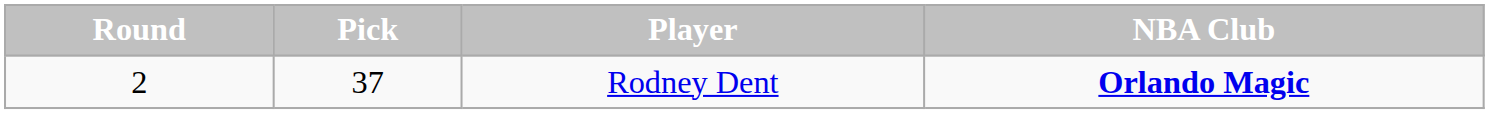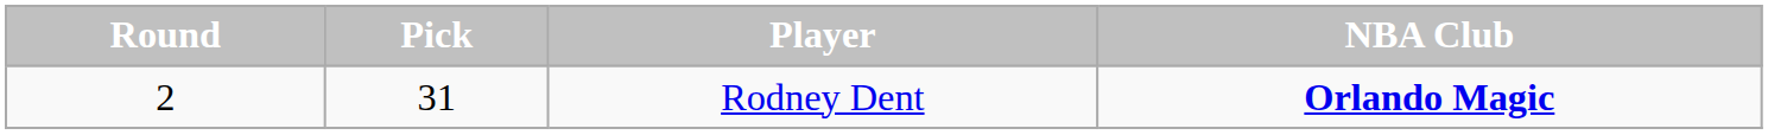 <table class="wikitable" style="width:58%;">
 <tr style="text-align:center; background:silver; color:#fff;">
 <td><strong>Round</strong></td>
 <td><strong>Pick</strong></td>
 <td><strong>Player</strong></td>
 <td><strong>NBA Club</strong></td>
 </tr>
 <tr style="text-align:center;" bgcolor="">
 <td>2</td>
-<td>37</td>
+<td>31</td>
 <td><a href='#'>Rodney Dent</a></td>
 <td><strong><a href='#'>Orlando Magic</a></strong></td>
 </tr>
 </table>
